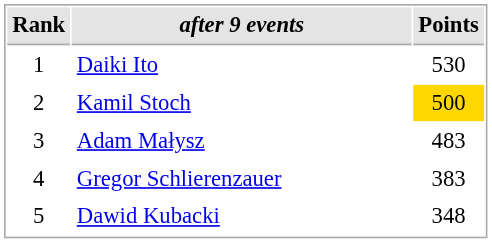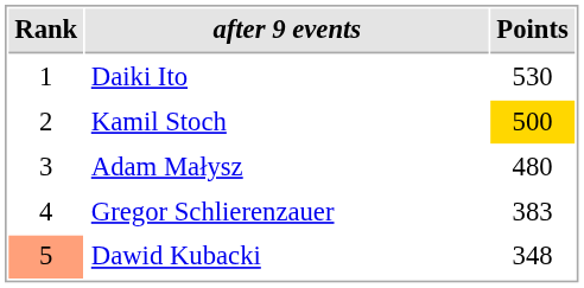 <table cellspacing="1" cellpadding="3" style="border:1px solid #aaa; font-size:86%;">
 <tr style="background:#e4e4e4;">
 <th style="border-bottom:1px solid #aaa; width:10px;">Rank</th>
 <th style="border-bottom:1px solid #aaa; width:200px;"><em>after 9 events</em></th>
 <th style="border-bottom:1px solid #aaa; width:20px;">Points</th>
 </tr>
 <tr>
 <td align=center>1</td>
 <td> <a href='#'>Daiki Ito</a></td>
 <td align=center>530</td>
 </tr>
 <tr>
 <td align=center>2</td>
 <td> <a href='#'>Kamil Stoch</a></td>
 <td align=center style="background: gold;">500</td>
 </tr>
 <tr>
 <td align=center>3</td>
 <td> <a href='#'>Adam Małysz</a></td>
-<td align=center>483</td>
+<td align=center>480</td>
 </tr>
 <tr>
 <td align=center>4</td>
 <td> <a href='#'>Gregor Schlierenzauer</a></td>
 <td align=center>383</td>
 </tr>
 <tr>
-<td align=center>5</td>
+<td align=center style="background: lightsalmon;">5</td>
 <td> <a href='#'>Dawid Kubacki</a></td>
 <td align=center>348</td>
 </tr>
 </table>
